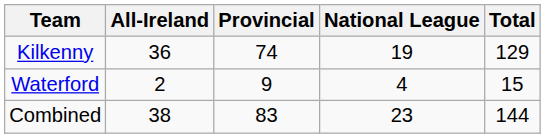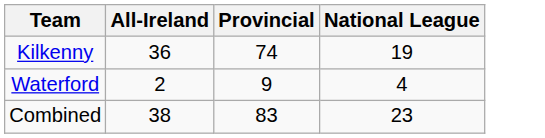 <table class="wikitable" style="text-align:center;">
 <tr>
 <th>Team</th>
 <th>All-Ireland</th>
 <th>Provincial</th>
 <th>National League</th>
-<th>Total</th>
 </tr>
 <tr>
 <td><a href='#'>Kilkenny</a></td>
 <td>36</td>
 <td>74</td>
 <td>19</td>
-<td>129</td>
 </tr>
 <tr>
 <td><a href='#'>Waterford</a></td>
 <td>2</td>
 <td>9</td>
 <td>4</td>
-<td>15</td>
 </tr>
 <tr>
 <td>Combined</td>
 <td>38</td>
 <td>83</td>
 <td>23</td>
-<td>144</td>
 </tr>
 </table>
